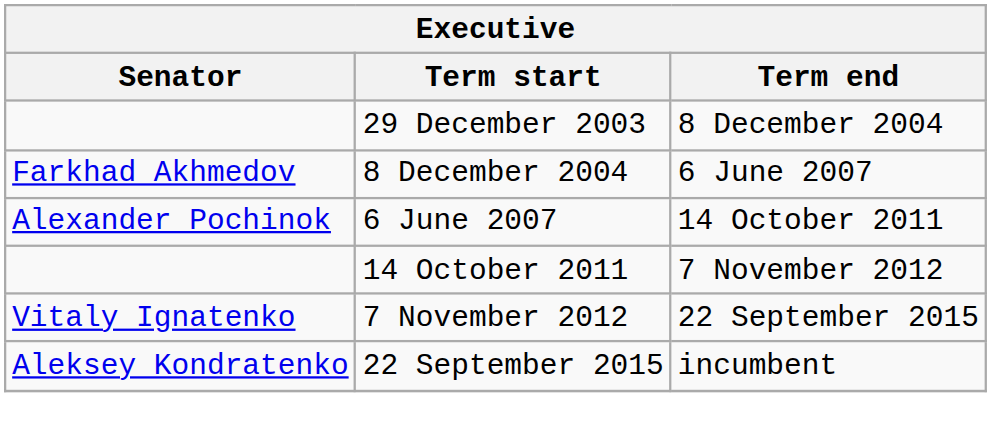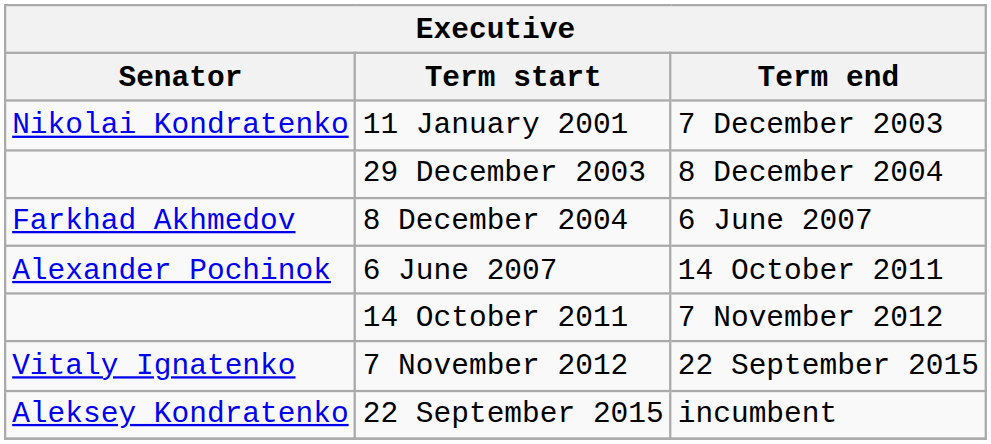 <table class="wikitable sortable">
 <tr>
 <th colspan=3>Executive</th>
 </tr>
 <tr>
 <th>Senator</th>
 <th>Term start</th>
 <th>Term end</th>
+</tr>
+<tr>
+<td><a href='#'>Nikolai Kondratenko</a></td>
+<td>11 January 2001</td>
+<td>7 December 2003</td>
 </tr>
 <tr>
 <td></td>
 <td>29 December 2003</td>
 <td>8 December 2004</td>
 </tr>
 <tr>
 <td><a href='#'>Farkhad Akhmedov</a></td>
 <td>8 December 2004</td>
 <td>6 June 2007</td>
 </tr>
 <tr>
 <td><a href='#'>Alexander Pochinok</a></td>
 <td>6 June 2007</td>
 <td>14 October 2011</td>
 </tr>
 <tr>
 <td></td>
 <td>14 October 2011</td>
 <td>7 November 2012</td>
 </tr>
 <tr>
 <td><a href='#'>Vitaly Ignatenko</a></td>
 <td>7 November 2012</td>
 <td>22 September 2015</td>
 </tr>
 <tr>
 <td><a href='#'>Aleksey Kondratenko</a></td>
 <td>22 September 2015</td>
 <td>incumbent</td>
 </tr>
 <tr>
 </tr>
 </table>
